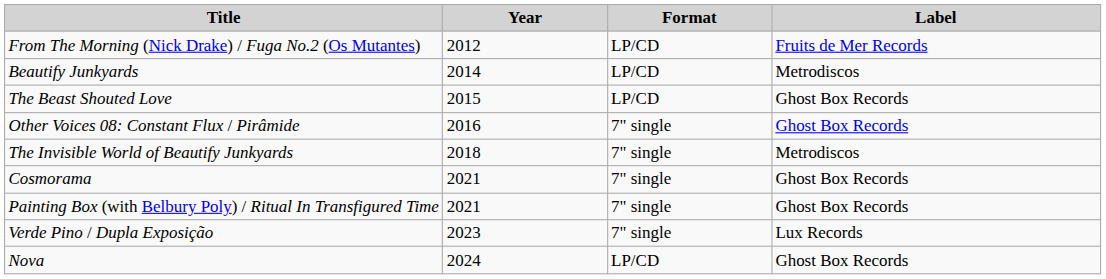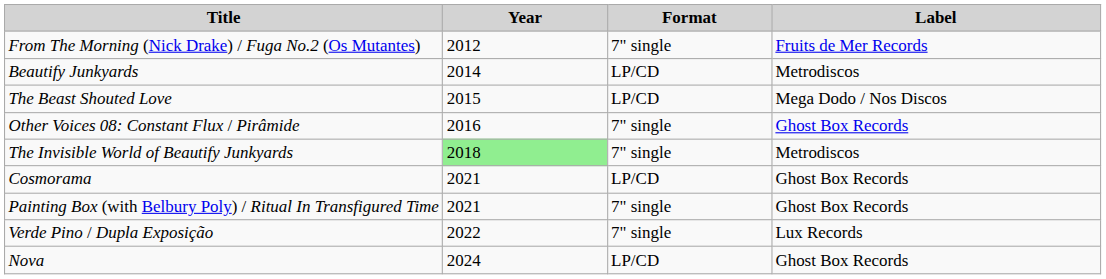 <table class="wikitable">
 <tr>
 <th width=40% style="background:lightgray;">Title</th>
 <th width=15% style="background:lightgray;">Year</th>
 <th width=15% style="background:lightgray;">Format</th>
 <th width=30% style="background:lightgray;">Label</th>
 </tr>
 <tr>
 <td><em>From The Morning</em> (<a href='#'>Nick Drake</a>) / <em>Fuga No.2</em> (<a href='#'>Os Mutantes</a>)</td>
 <td>2012</td>
-<td>LP/CD</td>
+<td>7" single</td>
 <td><a href='#'>Fruits de Mer Records</a></td>
 </tr>
 <tr>
 <td><em>Beautify Junkyards</em></td>
 <td>2014</td>
 <td>LP/CD</td>
 <td>Metrodiscos</td>
 </tr>
 <tr>
 <td><em>The Beast Shouted Love</em></td>
 <td>2015</td>
 <td>LP/CD</td>
-<td>Ghost Box Records</td>
+<td>Mega Dodo / Nos Discos</td>
 </tr>
 <tr>
 <td><em>Other Voices 08: Constant Flux</em> / <em>Pirâmide</em></td>
 <td>2016</td>
 <td>7" single</td>
 <td><a href='#'>Ghost Box Records</a></td>
 </tr>
 <tr>
 <td><em>The Invisible World of Beautify Junkyards</em></td>
-<td>2018</td>
+<td style="background: lightgreen;">2018</td>
 <td>7" single</td>
 <td>Metrodiscos</td>
 </tr>
 <tr>
 <td><em>Cosmorama</em></td>
 <td>2021</td>
-<td>7" single</td>
+<td>LP/CD</td>
 <td>Ghost Box Records</td>
 </tr>
 <tr>
 <td><em>Painting Box</em> (with <a href='#'>Belbury Poly</a>) / <em>Ritual In Transfigured Time</em></td>
 <td>2021</td>
 <td>7" single</td>
 <td>Ghost Box Records</td>
 </tr>
 <tr>
 <td><em>Verde Pino</em> / <em>Dupla Exposição</em></td>
-<td>2023</td>
+<td>2022</td>
 <td>7" single</td>
 <td>Lux Records</td>
 </tr>
 <tr>
 <td><em>Nova</em></td>
 <td>2024</td>
 <td>LP/CD</td>
 <td>Ghost Box Records</td>
 </tr>
 </table>
